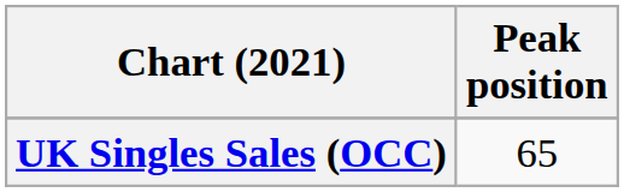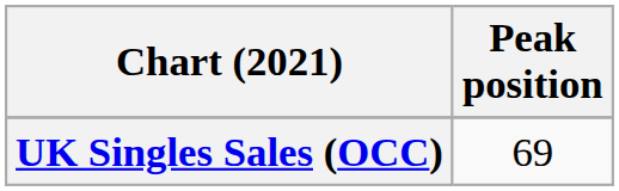 <table class="wikitable sortable plainrowheaders" style="text-align:center">
 <tr>
 <th scope="col">Chart (2021)</th>
 <th scope="col">Peak<br> position</th>
 </tr>
 <tr>
 </tr>
 <tr>
 <th scope="row"><a href='#'>UK Singles Sales</a> (<a href='#'>OCC</a>)</th>
-<td>65</td>
+<td>69</td>
 </tr>
 </table>
